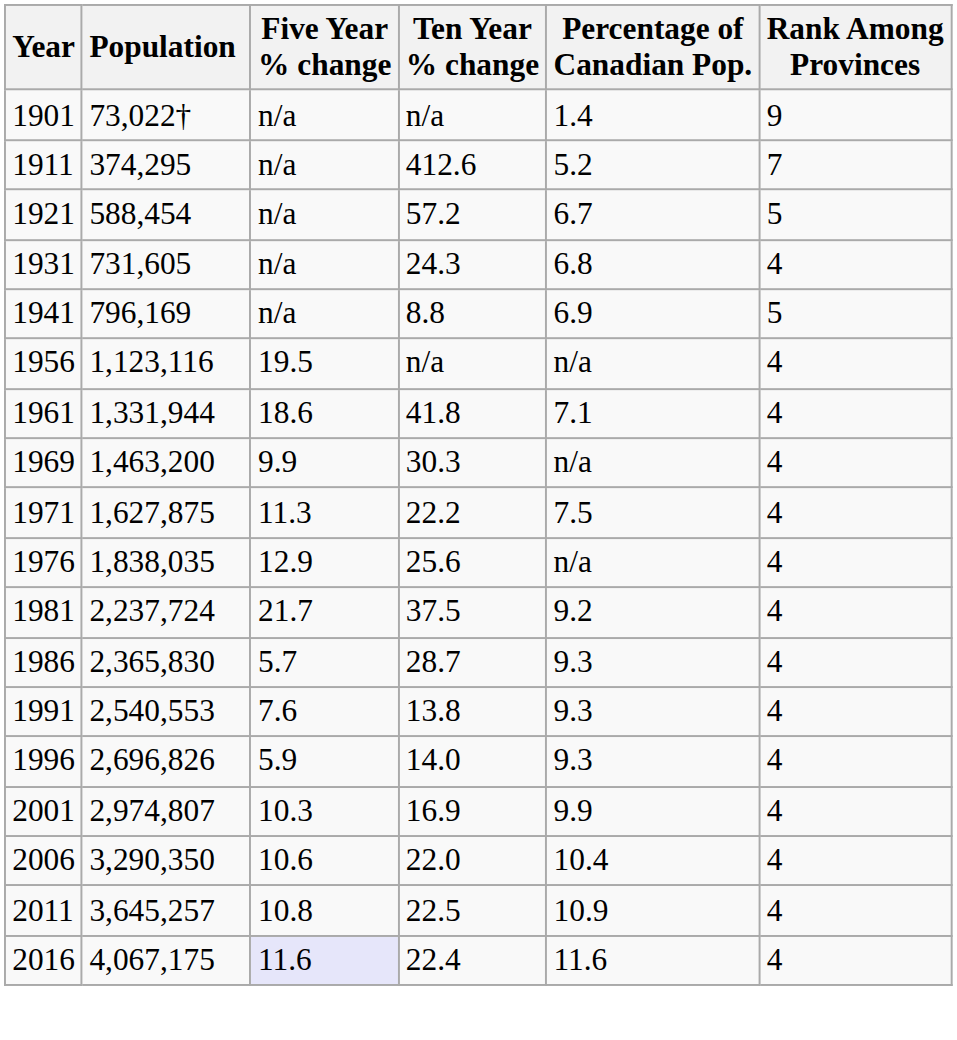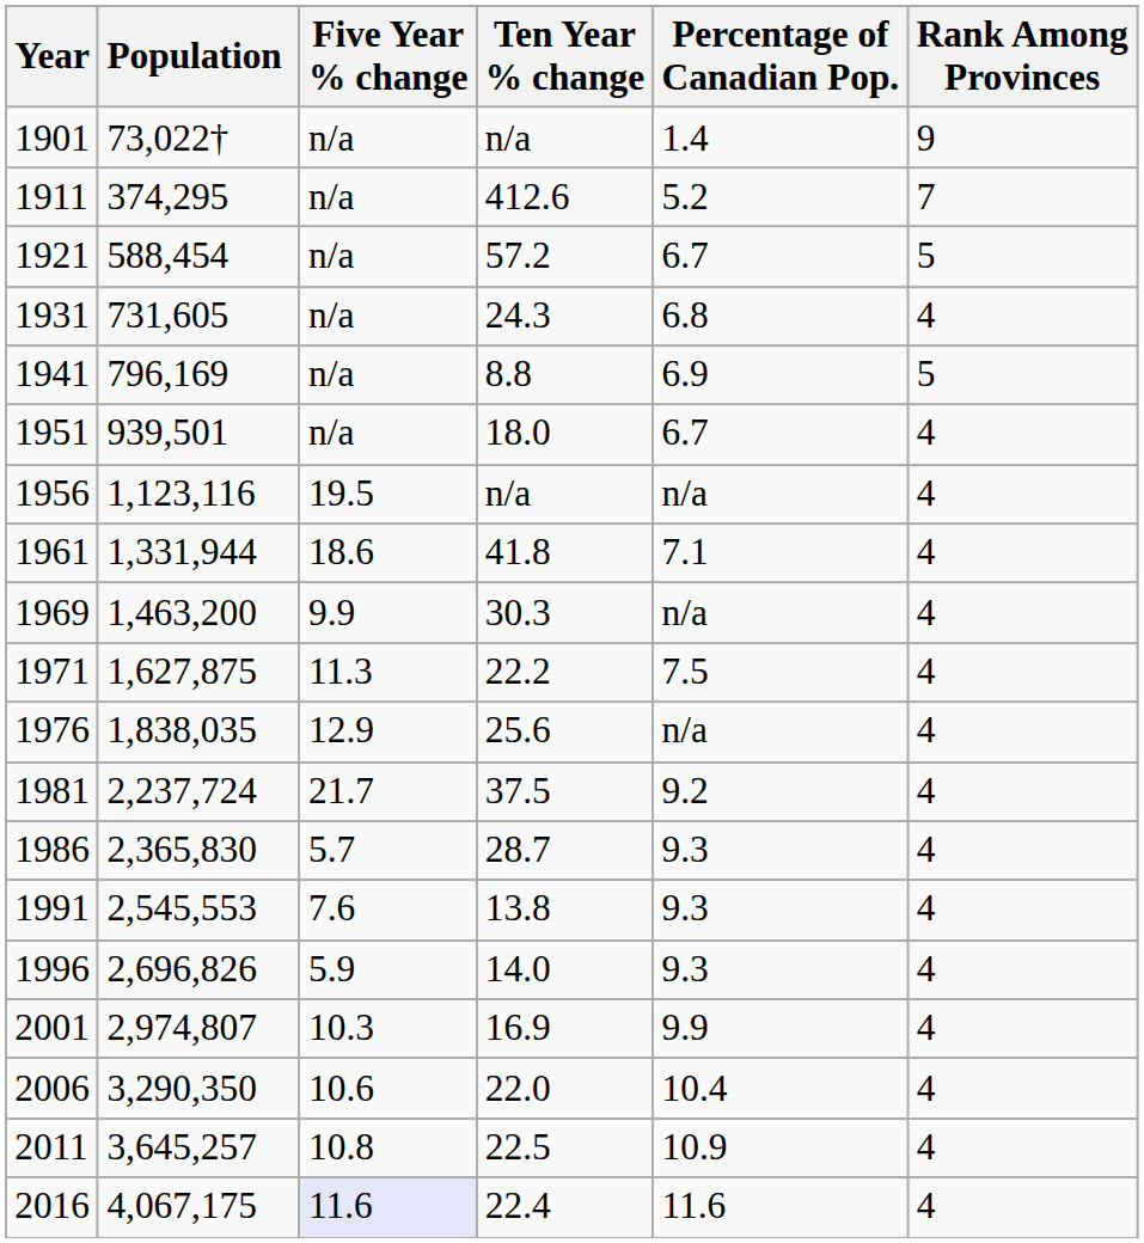 <table class="wikitable">
 <tr>
 <th>Year</th>
 <th>Population </th>
 <th>Five Year <br> % change</th>
 <th>Ten Year <br> % change</th>
 <th>Percentage of <br> Canadian Pop.</th>
 <th>Rank Among<br>Provinces</th>
 </tr>
 <tr>
 <td>1901</td>
 <td>73,022†</td>
 <td>n/a</td>
 <td>n/a</td>
 <td>1.4</td>
 <td>9</td>
 </tr>
 <tr>
 <td>1911</td>
 <td>374,295</td>
 <td>n/a</td>
 <td>412.6</td>
 <td>5.2</td>
 <td>7</td>
 </tr>
 <tr>
 <td>1921</td>
 <td>588,454</td>
 <td>n/a</td>
 <td>57.2</td>
 <td>6.7</td>
 <td>5</td>
 </tr>
 <tr>
 <td>1931</td>
 <td>731,605</td>
 <td>n/a</td>
 <td>24.3</td>
 <td>6.8</td>
 <td>4</td>
 </tr>
 <tr>
 <td>1941</td>
 <td>796,169</td>
 <td>n/a</td>
 <td>8.8</td>
 <td>6.9</td>
 <td>5</td>
+</tr>
+<tr>
+<td>1951</td>
+<td>939,501</td>
+<td>n/a</td>
+<td>18.0</td>
+<td>6.7</td>
+<td>4</td>
 </tr>
 <tr>
 <td>1956</td>
 <td>1,123,116</td>
 <td>19.5</td>
 <td>n/a</td>
 <td>n/a</td>
 <td>4</td>
 </tr>
 <tr>
 <td>1961</td>
 <td>1,331,944</td>
 <td>18.6</td>
 <td>41.8</td>
 <td>7.1</td>
 <td>4</td>
 </tr>
 <tr>
 <td>1969</td>
 <td>1,463,200</td>
 <td>9.9</td>
 <td>30.3</td>
 <td>n/a</td>
 <td>4</td>
 </tr>
 <tr>
 <td>1971</td>
 <td>1,627,875</td>
 <td>11.3</td>
 <td>22.2</td>
 <td>7.5</td>
 <td>4</td>
 </tr>
 <tr>
 <td>1976</td>
 <td>1,838,035</td>
 <td>12.9</td>
 <td>25.6</td>
 <td>n/a</td>
 <td>4</td>
 </tr>
 <tr>
 <td>1981</td>
 <td>2,237,724</td>
 <td>21.7</td>
 <td>37.5</td>
 <td>9.2</td>
 <td>4</td>
 </tr>
 <tr>
 <td>1986</td>
 <td>2,365,830</td>
 <td>5.7</td>
 <td>28.7</td>
 <td>9.3</td>
 <td>4</td>
 </tr>
 <tr>
 <td>1991</td>
-<td>2,540,553</td>
+<td>2,545,553</td>
 <td>7.6</td>
 <td>13.8</td>
 <td>9.3</td>
 <td>4</td>
 </tr>
 <tr>
 <td>1996</td>
 <td>2,696,826</td>
 <td>5.9</td>
 <td>14.0</td>
 <td>9.3</td>
 <td>4</td>
 </tr>
 <tr>
 <td>2001</td>
 <td>2,974,807</td>
 <td>10.3</td>
 <td>16.9</td>
 <td>9.9</td>
 <td>4</td>
 </tr>
 <tr>
 <td>2006</td>
 <td>3,290,350</td>
 <td>10.6</td>
 <td>22.0</td>
 <td>10.4</td>
 <td>4</td>
 </tr>
 <tr>
 <td>2011</td>
 <td>3,645,257</td>
 <td>10.8</td>
 <td>22.5</td>
 <td>10.9</td>
 <td>4</td>
 </tr>
 <tr>
 <td>2016</td>
 <td>4,067,175</td>
 <td style="background: lavender;">11.6</td>
 <td>22.4</td>
 <td>11.6</td>
 <td>4</td>
 </tr>
 </table>
